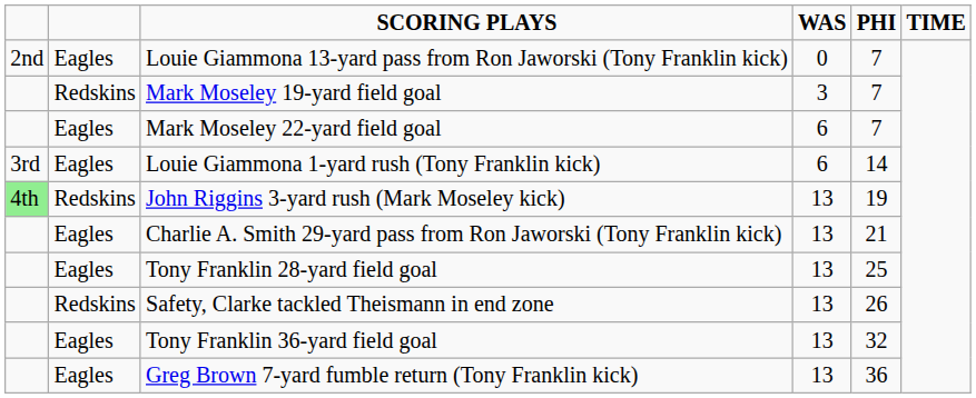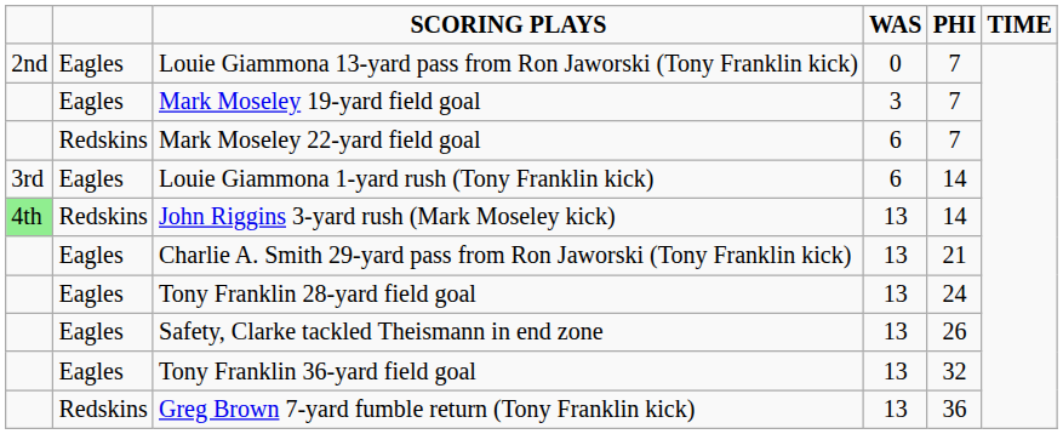 <table class="wikitable">
 <tr align="center">
 <td></td>
 <td></td>
 <td><strong>SCORING PLAYS</strong></td>
 <td><strong>WAS</strong></td>
 <td><strong>PHI</strong></td>
 <td><strong>TIME</strong></td>
 </tr>
 <tr>
 <td>2nd</td>
 <td>Eagles</td>
 <td>Louie Giammona 13-yard pass from Ron Jaworski (Tony Franklin kick)</td>
 <td align="center">0</td>
 <td align="center">7</td>
 </tr>
 <tr>
 <td></td>
-<td>Redskins</td>
+<td>Eagles</td>
 <td><a href='#'>Mark Moseley</a> 19-yard field goal</td>
 <td align="center">3</td>
 <td align="center">7</td>
 </tr>
 <tr>
 <td></td>
-<td>Eagles</td>
+<td>Redskins</td>
 <td>Mark Moseley 22-yard field goal</td>
 <td align="center">6</td>
 <td align="center">7</td>
 </tr>
 <tr>
 <td>3rd</td>
 <td>Eagles</td>
 <td>Louie Giammona 1-yard rush (Tony Franklin kick)</td>
 <td align="center">6</td>
 <td align="center">14</td>
 </tr>
 <tr>
 <td style="background: lightgreen;">4th</td>
 <td>Redskins</td>
 <td><a href='#'>John Riggins</a> 3-yard rush (Mark Moseley kick)</td>
 <td align="center">13</td>
-<td align="center">19</td>
+<td align="center">14</td>
 </tr>
 <tr>
 <td></td>
 <td>Eagles</td>
 <td>Charlie A. Smith 29-yard pass from Ron Jaworski (Tony Franklin kick)</td>
 <td align="center">13</td>
 <td align="center">21</td>
 </tr>
 <tr>
 <td></td>
 <td>Eagles</td>
 <td>Tony Franklin 28-yard field goal</td>
 <td align="center">13</td>
-<td align="center">25</td>
+<td align="center">24</td>
 </tr>
 <tr>
 <td></td>
-<td>Redskins</td>
+<td>Eagles</td>
 <td>Safety, Clarke tackled Theismann in end zone</td>
 <td align="center">13</td>
 <td align="center">26</td>
 </tr>
 <tr>
 <td></td>
 <td>Eagles</td>
 <td>Tony Franklin 36-yard field goal</td>
 <td align="center">13</td>
 <td align="center">32</td>
 </tr>
 <tr>
 <td></td>
-<td>Eagles</td>
+<td>Redskins</td>
 <td><a href='#'>Greg Brown</a> 7-yard fumble return (Tony Franklin kick)</td>
 <td align="center">13</td>
 <td align="center">36</td>
 </tr>
 </table>
